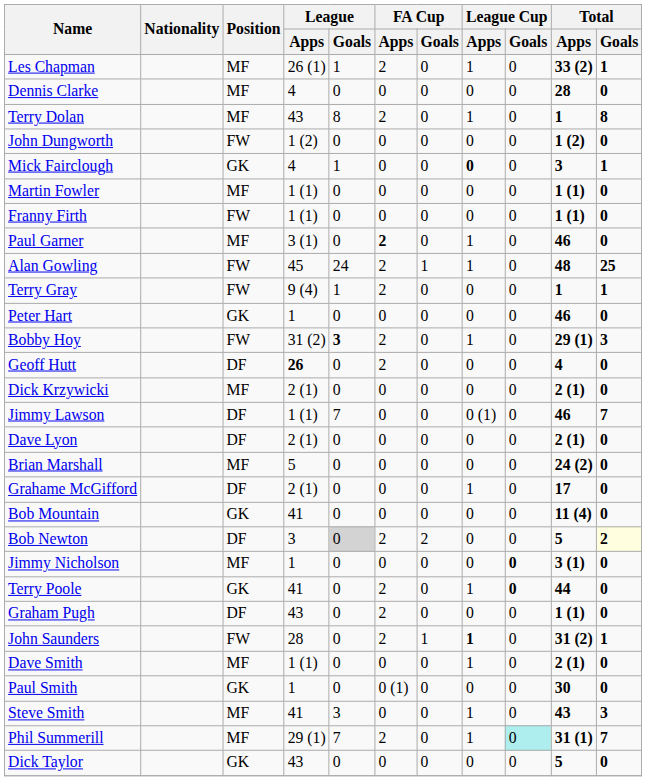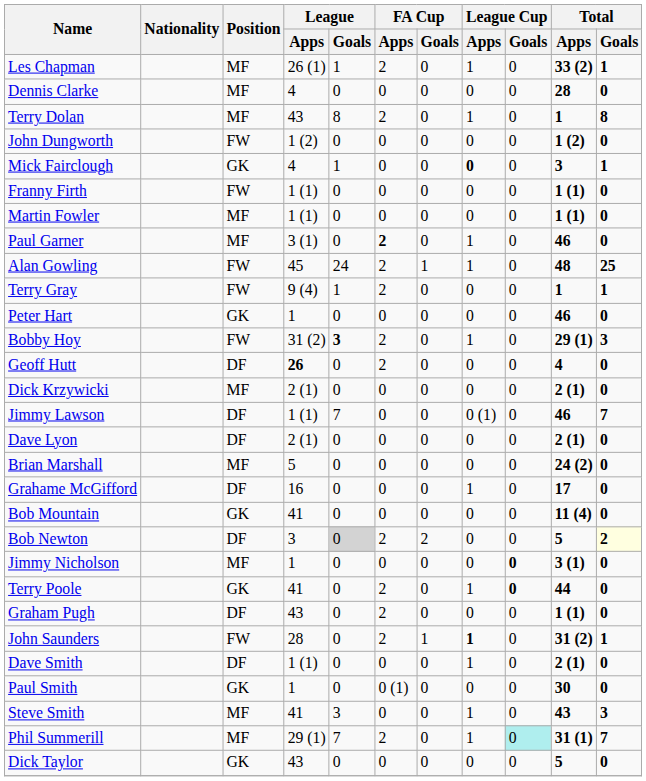 <table class="wikitable sortable">
 <tr>
 <th scope=col rowspan=2>Name</th>
 <th scope=col rowspan=2>Nationality</th>
 <th scope=col rowspan=2>Position</th>
 <th scope=col colspan=2>League</th>
 <th scope=col colspan=2>FA Cup</th>
 <th scope=col colspan=2>League Cup</th>
 <th scope=col colspan=2>Total</th>
 </tr>
 <tr>
 <th>Apps</th>
 <th>Goals</th>
 <th>Apps</th>
 <th>Goals</th>
 <th>Apps</th>
 <th>Goals</th>
 <th>Apps</th>
 <th>Goals</th>
 </tr>
 <tr>
 <td><a href='#'>Les Chapman</a></td>
 <td></td>
 <td>MF</td>
 <td>26 (1)</td>
 <td>1</td>
 <td>2</td>
 <td>0</td>
 <td>1</td>
 <td>0</td>
 <td><strong>33 (2)</strong></td>
 <td><strong>1</strong></td>
 </tr>
 <tr>
 <td><a href='#'>Dennis Clarke</a></td>
 <td></td>
 <td>MF</td>
 <td>4</td>
 <td>0</td>
 <td>0</td>
 <td>0</td>
 <td>0</td>
 <td>0</td>
 <td><strong>28</strong></td>
 <td><strong>0</strong></td>
 </tr>
 <tr>
 <td><a href='#'>Terry Dolan</a></td>
 <td></td>
 <td>MF</td>
 <td>43</td>
 <td>8</td>
 <td>2</td>
 <td>0</td>
 <td>1</td>
 <td>0</td>
 <td><strong>1</strong></td>
 <td><strong>8</strong></td>
 </tr>
 <tr>
 <td><a href='#'>John Dungworth</a></td>
 <td></td>
 <td>FW</td>
 <td>1 (2)</td>
 <td>0</td>
 <td>0</td>
 <td>0</td>
 <td>0</td>
 <td>0</td>
 <td><strong>1 (2)</strong></td>
 <td><strong>0</strong></td>
 </tr>
 <tr>
 <td><a href='#'>Mick Fairclough</a></td>
 <td></td>
 <td>GK</td>
 <td>4</td>
 <td>1</td>
 <td>0</td>
 <td>0</td>
 <td><strong>0</strong></td>
 <td>0</td>
 <td><strong>3</strong></td>
 <td><strong>1</strong></td>
 </tr>
 <tr>
-<td><a href='#'>Martin Fowler</a></td>
+<td><a href='#'>Franny Firth</a></td>
 <td></td>
-<td>MF</td>
+<td>FW</td>
 <td>1 (1)</td>
 <td>0</td>
 <td>0</td>
 <td>0</td>
 <td>0</td>
 <td>0</td>
 <td><strong>1 (1)</strong></td>
 <td><strong>0</strong></td>
 </tr>
 <tr>
-<td><a href='#'>Franny Firth</a></td>
+<td><a href='#'>Martin Fowler</a></td>
 <td></td>
-<td>FW</td>
+<td>MF</td>
 <td>1 (1)</td>
 <td>0</td>
 <td>0</td>
 <td>0</td>
 <td>0</td>
 <td>0</td>
 <td><strong>1 (1)</strong></td>
 <td><strong>0</strong></td>
 </tr>
 <tr>
 <td><a href='#'>Paul Garner</a></td>
 <td></td>
 <td>MF</td>
 <td>3 (1)</td>
 <td>0</td>
 <td><strong>2</strong></td>
 <td>0</td>
 <td>1</td>
 <td>0</td>
 <td><strong>46</strong></td>
 <td><strong>0</strong></td>
 </tr>
 <tr>
 <td><a href='#'>Alan Gowling</a></td>
 <td></td>
 <td>FW</td>
 <td>45</td>
 <td>24</td>
 <td>2</td>
 <td>1</td>
 <td>1</td>
 <td>0</td>
 <td><strong>48</strong></td>
 <td><strong>25</strong></td>
 </tr>
 <tr>
 <td><a href='#'>Terry Gray</a></td>
 <td></td>
 <td>FW</td>
 <td>9 (4)</td>
 <td>1</td>
 <td>2</td>
 <td>0</td>
 <td>0</td>
 <td>0</td>
 <td><strong>1</strong></td>
 <td><strong>1</strong></td>
 </tr>
 <tr>
 <td><a href='#'>Peter Hart</a></td>
 <td></td>
 <td>GK</td>
 <td>1</td>
 <td>0</td>
 <td>0</td>
 <td>0</td>
 <td>0</td>
 <td>0</td>
 <td><strong>46</strong></td>
 <td><strong>0</strong></td>
 </tr>
 <tr>
 <td><a href='#'>Bobby Hoy</a></td>
 <td></td>
 <td>FW</td>
 <td>31 (2)</td>
 <td><strong>3</strong></td>
 <td>2</td>
 <td>0</td>
 <td>1</td>
 <td>0</td>
 <td><strong>29 (1)</strong></td>
 <td><strong>3</strong></td>
 </tr>
 <tr>
 <td><a href='#'>Geoff Hutt</a></td>
 <td></td>
 <td>DF</td>
 <td><strong>26</strong></td>
 <td>0</td>
 <td>2</td>
 <td>0</td>
 <td>0</td>
 <td>0</td>
 <td><strong>4</strong></td>
 <td><strong>0</strong></td>
 </tr>
 <tr>
 <td><a href='#'>Dick Krzywicki</a></td>
 <td></td>
 <td>MF</td>
 <td>2 (1)</td>
 <td>0</td>
 <td>0</td>
 <td>0</td>
 <td>0</td>
 <td>0</td>
 <td><strong>2 (1)</strong></td>
 <td><strong>0</strong></td>
 </tr>
 <tr>
 <td><a href='#'>Jimmy Lawson</a></td>
 <td></td>
 <td>DF</td>
 <td>1 (1)</td>
 <td>7</td>
 <td>0</td>
 <td>0</td>
 <td>0 (1)</td>
 <td>0</td>
 <td><strong>46</strong></td>
 <td><strong>7</strong></td>
 </tr>
 <tr>
 <td><a href='#'>Dave Lyon</a></td>
 <td></td>
 <td>DF</td>
 <td>2 (1)</td>
 <td>0</td>
 <td>0</td>
 <td>0</td>
 <td>0</td>
 <td>0</td>
 <td><strong>2 (1)</strong></td>
 <td><strong>0</strong></td>
 </tr>
 <tr>
 <td><a href='#'>Brian Marshall</a></td>
 <td></td>
 <td>MF</td>
 <td>5</td>
 <td>0</td>
 <td>0</td>
 <td>0</td>
 <td>0</td>
 <td>0</td>
 <td><strong>24 (2)</strong></td>
 <td><strong>0</strong></td>
 </tr>
 <tr>
 <td><a href='#'>Grahame McGifford</a></td>
 <td></td>
 <td>DF</td>
-<td>2 (1)</td>
+<td>16</td>
 <td>0</td>
 <td>0</td>
 <td>0</td>
 <td>1</td>
 <td>0</td>
 <td><strong>17</strong></td>
 <td><strong>0</strong></td>
 </tr>
 <tr>
 <td><a href='#'>Bob Mountain</a></td>
 <td></td>
 <td>GK</td>
 <td>41</td>
 <td>0</td>
 <td>0</td>
 <td>0</td>
 <td>0</td>
 <td>0</td>
 <td><strong>11 (4)</strong></td>
 <td><strong>0</strong></td>
 </tr>
 <tr>
 <td><a href='#'>Bob Newton</a></td>
 <td></td>
 <td>DF</td>
 <td>3</td>
 <td style="background: lightgrey;">0</td>
 <td>2</td>
 <td>2</td>
 <td>0</td>
 <td>0</td>
 <td><strong>5</strong></td>
 <td style="background: lightyellow;"><strong>2</strong></td>
 </tr>
 <tr>
 <td><a href='#'>Jimmy Nicholson</a></td>
 <td></td>
 <td>MF</td>
 <td>1</td>
 <td>0</td>
 <td>0</td>
 <td>0</td>
 <td>0</td>
 <td><strong>0</strong></td>
 <td><strong>3 (1)</strong></td>
 <td><strong>0</strong></td>
 </tr>
 <tr>
 <td><a href='#'>Terry Poole</a></td>
 <td></td>
 <td>GK</td>
 <td>41</td>
 <td>0</td>
 <td>2</td>
 <td>0</td>
 <td>1</td>
 <td><strong>0</strong></td>
 <td><strong>44</strong></td>
 <td><strong>0</strong></td>
 </tr>
 <tr>
 <td><a href='#'>Graham Pugh</a></td>
 <td></td>
 <td>DF</td>
 <td>43</td>
 <td>0</td>
 <td>2</td>
 <td>0</td>
 <td>0</td>
 <td>0</td>
 <td><strong>1 (1)</strong></td>
 <td><strong>0</strong></td>
 </tr>
 <tr>
 <td><a href='#'>John Saunders</a></td>
 <td></td>
 <td>FW</td>
 <td>28</td>
 <td>0</td>
 <td>2</td>
 <td>1</td>
 <td><strong>1</strong></td>
 <td>0</td>
 <td><strong>31 (2)</strong></td>
 <td><strong>1</strong></td>
 </tr>
 <tr>
 <td><a href='#'>Dave Smith</a></td>
 <td></td>
-<td>MF</td>
+<td>DF</td>
 <td>1 (1)</td>
 <td>0</td>
 <td>0</td>
 <td>0</td>
 <td>1</td>
 <td>0</td>
 <td><strong>2 (1)</strong></td>
 <td><strong>0</strong></td>
 </tr>
 <tr>
 <td><a href='#'>Paul Smith</a></td>
 <td></td>
 <td>GK</td>
 <td>1</td>
 <td>0</td>
 <td>0 (1)</td>
 <td>0</td>
 <td>0</td>
 <td>0</td>
 <td><strong>30</strong></td>
 <td><strong>0</strong></td>
 </tr>
 <tr>
 <td><a href='#'>Steve Smith</a></td>
 <td></td>
 <td>MF</td>
 <td>41</td>
 <td>3</td>
 <td>0</td>
 <td>0</td>
 <td>1</td>
 <td>0</td>
 <td><strong>43</strong></td>
 <td><strong>3</strong></td>
 </tr>
 <tr>
 <td><a href='#'>Phil Summerill</a></td>
 <td></td>
 <td>MF</td>
 <td>29 (1)</td>
 <td>7</td>
 <td>2</td>
 <td>0</td>
 <td>1</td>
 <td style="background: paleturquoise;">0</td>
 <td><strong>31 (1)</strong></td>
 <td><strong>7</strong></td>
 </tr>
 <tr>
 <td><a href='#'>Dick Taylor</a></td>
 <td></td>
 <td>GK</td>
 <td>43</td>
 <td>0</td>
 <td>0</td>
 <td>0</td>
 <td>0</td>
 <td>0</td>
 <td><strong>5</strong></td>
 <td><strong>0</strong></td>
 </tr>
 <tr>
 </tr>
 </table>
